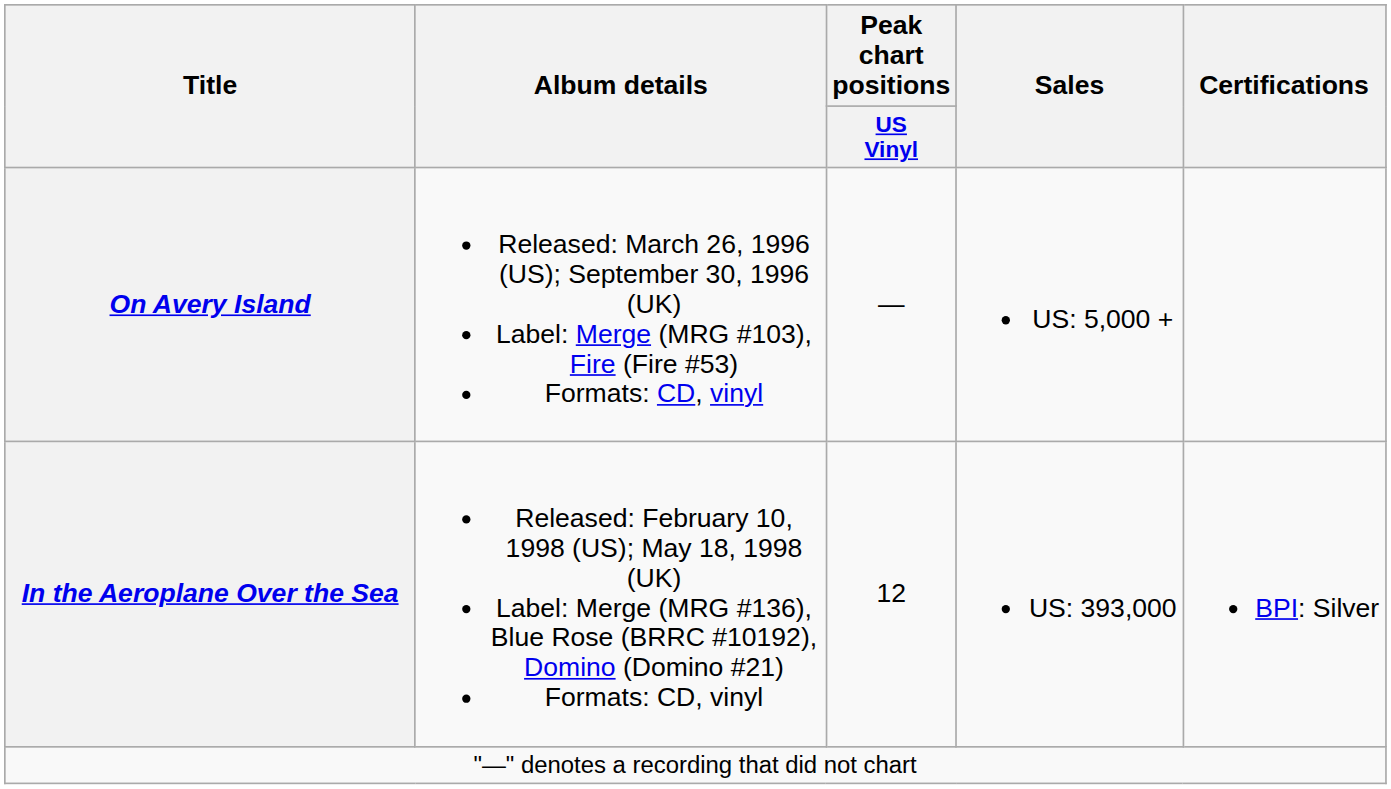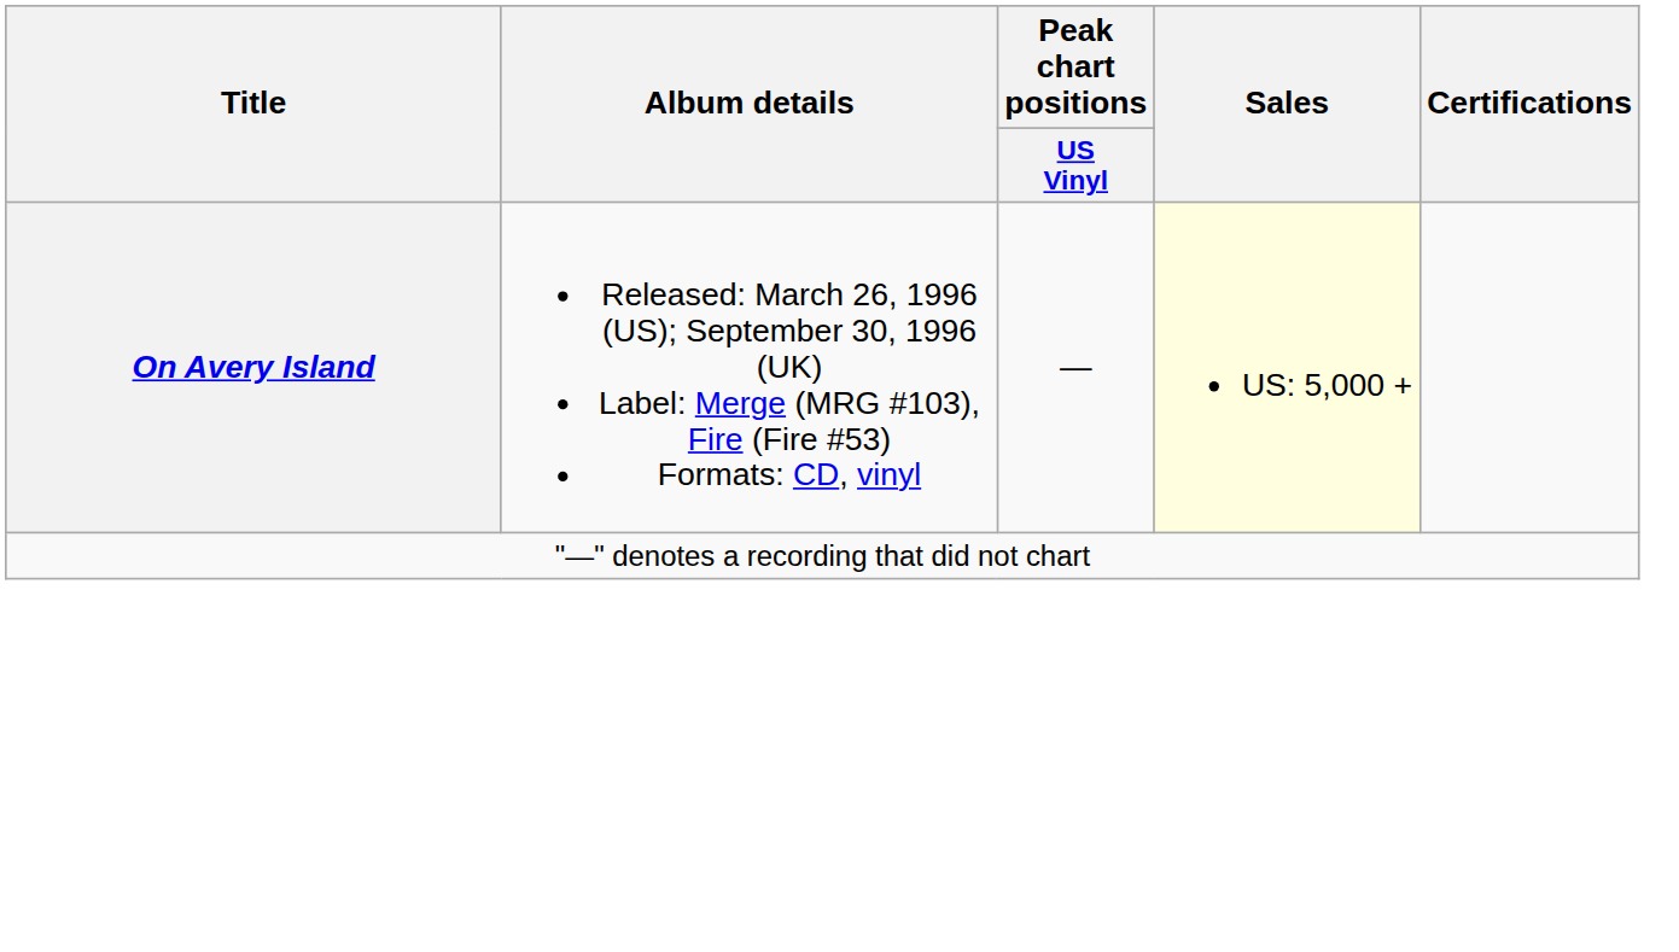 <table class="wikitable plainrowheaders" style="text-align:center;">
 <tr>
 <th scope="col" rowspan="2" style="width:15em;">Title</th>
 <th scope="col" rowspan="2" style="width:15em;">Album details</th>
 <th scope="col" colspan="1">Peak chart positions</th>
 <th scope="col" rowspan="2">Sales</th>
 <th scope="col" rowspan="2">Certifications</th>
 </tr>
 <tr>
 <th scope="col" style="width:2.4em;font-size:85%;"><a href='#'>US<br>Vinyl</a><br></th>
 </tr>
 <tr>
 <th scope="row"><em><a href='#'>On Avery Island</a></em></th>
 <td><br><ul><li>Released: March 26, 1996 (US); September 30, 1996 (UK)</li><li>Label: <a href='#'>Merge</a> (MRG #103), <a href='#'>Fire</a> (Fire #53)</li><li>Formats: <a href='#'>CD</a>, <a href='#'>vinyl</a></li></ul></td>
 <td>—</td>
-<td><br><ul><li>US: 5,000 +</li></ul></td>
+<td style="background: lightyellow;"><br><ul><li>US: 5,000 +</li></ul></td>
 <td></td>
-</tr>
-<tr>
-<th scope="row"><em><a href='#'>In the Aeroplane Over the Sea</a></em></th>
-<td><br><ul><li>Released: February 10, 1998 (US); May 18, 1998 (UK)</li><li>Label: Merge (MRG #136), Blue Rose (BRRC #10192), <a href='#'>Domino</a> (Domino #21)</li><li>Formats: CD, vinyl</li></ul></td>
-<td>12</td>
-<td><br><ul><li>US: 393,000</li></ul></td>
-<td><br><ul><li><a href='#'>BPI</a>: Silver</li></ul></td>
 </tr>
 <tr>
 <td align="center" colspan="5" style="font-size:90%">"—" denotes a recording that did not chart</td>
 </tr>
 </table>
